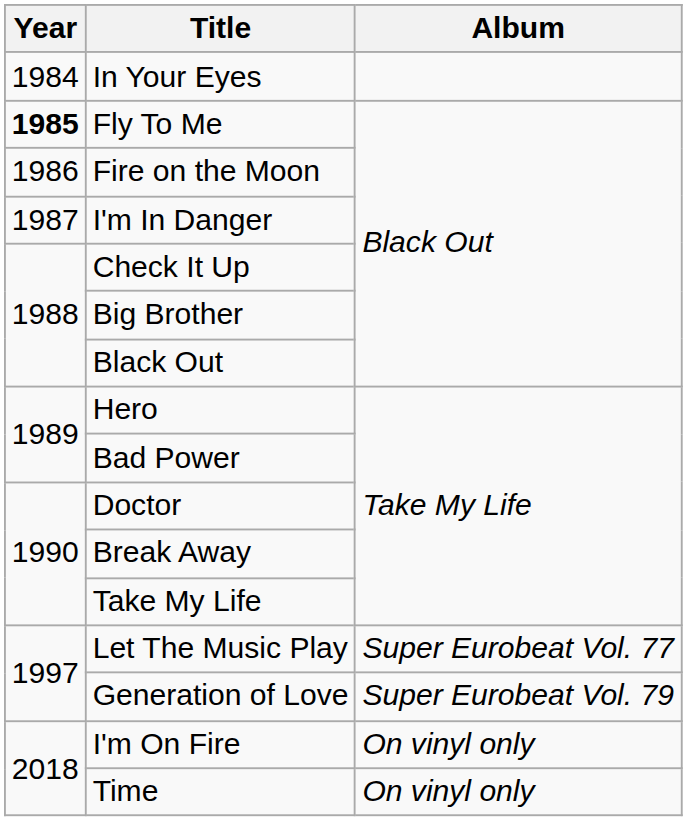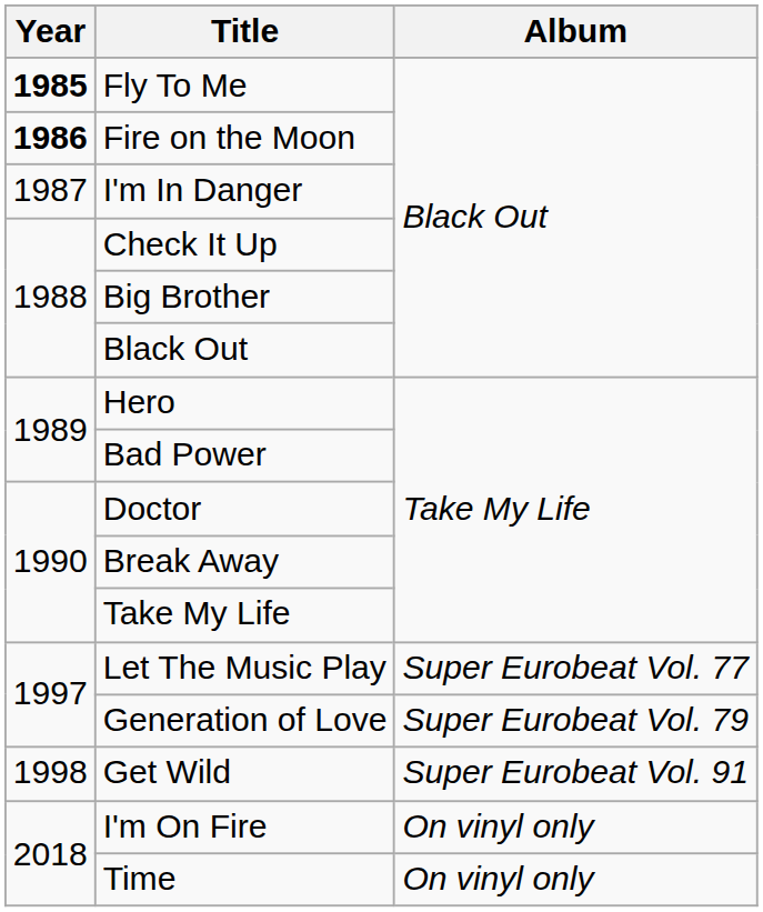 <table class="wikitable">
 <tr>
 <th>Year</th>
 <th>Title</th>
 <th>Album</th>
 </tr>
 <tr>
-<td>1984</td>
-<td>In Your Eyes</td>
-<td></td>
-</tr>
-<tr>
 <td><strong>1985</strong></td>
 <td>Fly To Me</td>
 <td rowspan="6"><em> Black Out </em></td>
 </tr>
 <tr>
-<td>1986</td>
+<td><strong>1986</strong></td>
 <td>Fire on the Moon</td>
 </tr>
 <tr>
 <td>1987</td>
 <td>I'm In Danger</td>
 </tr>
 <tr>
 <td rowspan="3">1988</td>
 <td>Check It Up</td>
 </tr>
 <tr>
 <td>Big Brother</td>
 </tr>
 <tr>
 <td>Black Out</td>
 </tr>
 <tr>
 <td rowspan="2">1989</td>
 <td>Hero</td>
 <td rowspan="5"><em> Take My Life </em></td>
 </tr>
 <tr>
 <td>Bad Power</td>
 </tr>
 <tr>
 <td rowspan="3">1990</td>
 <td>Doctor</td>
 </tr>
 <tr>
 <td>Break Away</td>
 </tr>
 <tr>
 <td>Take My Life</td>
 </tr>
 <tr>
 <td rowspan="2">1997</td>
 <td>Let The Music Play</td>
 <td><em> Super Eurobeat Vol. 77 </em></td>
 </tr>
 <tr>
 <td>Generation of Love</td>
 <td><em> Super Eurobeat Vol. 79 </em></td>
 </tr>
 <tr>
+<td>1998</td>
+<td>Get Wild</td>
+<td><em>Super Eurobeat Vol. 91</em></td>
+</tr>
+<tr>
 <td rowspan="2">2018</td>
 <td>I'm On Fire</td>
 <td><em> On vinyl only </em></td>
 </tr>
 <tr>
 <td>Time</td>
 <td><em> On vinyl only </em></td>
 </tr>
 </table>
